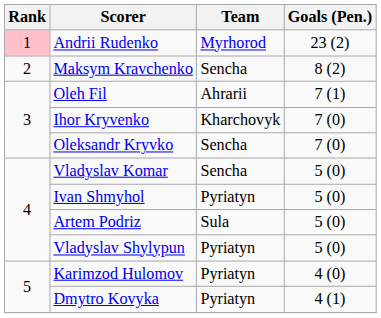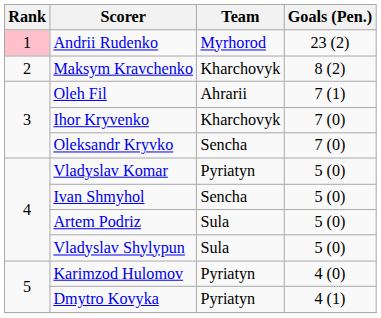 <table class="wikitable">
 <tr>
 <th>Rank</th>
 <th>Scorer</th>
 <th>Team</th>
 <th>Goals (Pen.)</th>
 </tr>
 <tr>
 <td align=center style="background: pink;">1</td>
 <td> <a href='#'>Andrii Rudenko</a></td>
 <td><a href='#'>Myrhorod</a></td>
 <td align=center>23 (2)</td>
 </tr>
 <tr>
 <td align=center>2</td>
 <td> <a href='#'>Maksym Kravchenko</a></td>
-<td>Sencha</td>
+<td>Kharchovyk</td>
 <td align=center>8 (2)</td>
 </tr>
 <tr>
 <td align=center rowspan=3>3</td>
 <td> <a href='#'>Oleh Fil</a></td>
 <td>Ahrarii</td>
 <td align=center>7 (1)</td>
 </tr>
 <tr>
 <td> <a href='#'>Ihor Kryvenko</a></td>
 <td>Kharchovyk</td>
 <td align=center>7 (0)</td>
 </tr>
 <tr>
 <td> <a href='#'>Oleksandr Kryvko</a></td>
 <td>Sencha</td>
 <td align=center>7 (0)</td>
 </tr>
 <tr>
 <td align=center rowspan=4>4</td>
 <td> <a href='#'>Vladyslav Komar</a></td>
-<td>Sencha</td>
+<td>Pyriatyn</td>
 <td align=center>5 (0)</td>
 </tr>
 <tr>
 <td> <a href='#'>Ivan Shmyhol</a></td>
-<td>Pyriatyn</td>
+<td>Sencha</td>
 <td align=center>5 (0)</td>
 </tr>
 <tr>
 <td> <a href='#'>Artem Podriz</a></td>
 <td>Sula</td>
 <td align=center>5 (0)</td>
 </tr>
 <tr>
 <td> <a href='#'>Vladyslav Shylypun</a></td>
-<td>Pyriatyn</td>
+<td>Sula</td>
 <td align=center>5 (0)</td>
 </tr>
 <tr>
 <td align=center rowspan=2>5</td>
 <td> <a href='#'>Karimzod Hulomov</a></td>
 <td>Pyriatyn</td>
 <td align=center>4 (0)</td>
 </tr>
 <tr>
 <td> <a href='#'>Dmytro Kovyka</a></td>
 <td>Pyriatyn</td>
 <td align=center>4 (1)</td>
 </tr>
 <tr>
 </tr>
 </table>
